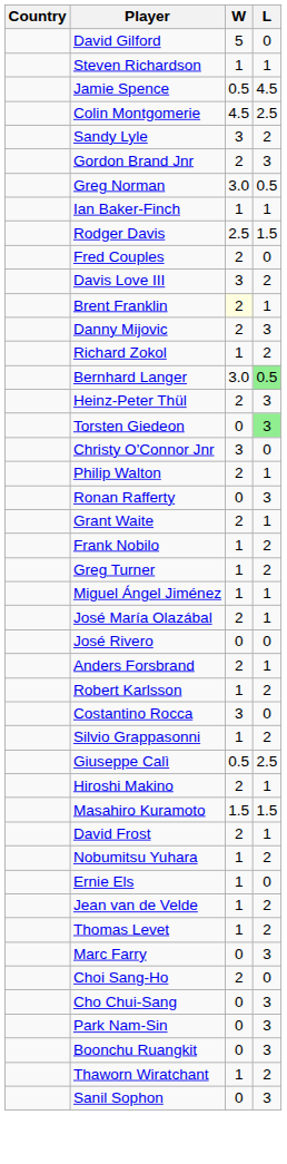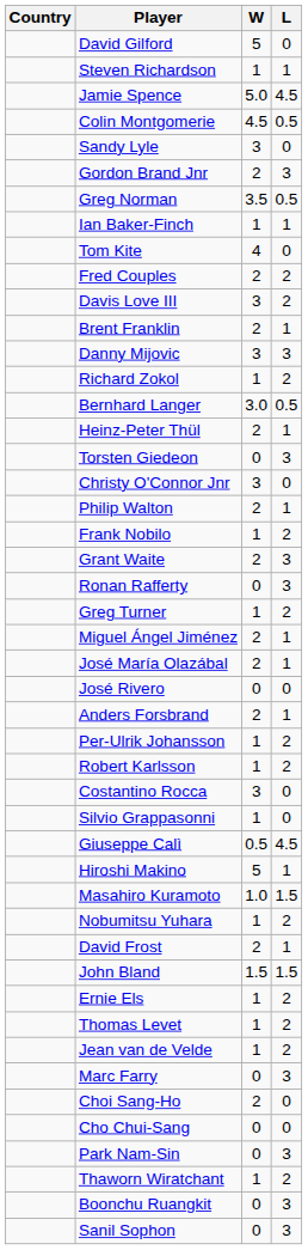 <table class="wikitable sortable">
 <tr>
 <th>Country</th>
 <th>Player</th>
 <th>W</th>
 <th>L</th>
 </tr>
 <tr>
 <td></td>
 <td><a href='#'>David Gilford</a></td>
 <td align=center>5</td>
 <td align=center>0</td>
 </tr>
 <tr>
 <td></td>
 <td><a href='#'>Steven Richardson</a></td>
 <td align=center>1</td>
 <td align=center>1</td>
 </tr>
 <tr>
 <td></td>
 <td><a href='#'>Jamie Spence</a></td>
-<td align=center>0.5</td>
+<td align=center>5.0</td>
 <td align=center>4.5</td>
 </tr>
 <tr>
 <td></td>
 <td><a href='#'>Colin Montgomerie</a></td>
 <td align=center>4.5</td>
-<td align=center>2.5</td>
+<td align=center>0.5</td>
 </tr>
 <tr>
 <td></td>
 <td><a href='#'>Sandy Lyle</a></td>
 <td align=center>3</td>
-<td align=center>2</td>
+<td align=center>0</td>
 </tr>
 <tr>
 <td></td>
 <td><a href='#'>Gordon Brand Jnr</a></td>
 <td align=center>2</td>
 <td align=center>3</td>
 </tr>
 <tr>
 <td></td>
 <td><a href='#'>Greg Norman</a></td>
-<td align=center>3.0</td>
+<td align=center>3.5</td>
 <td align=center>0.5</td>
 </tr>
 <tr>
 <td></td>
 <td><a href='#'>Ian Baker-Finch</a></td>
 <td align=center>1</td>
 <td align=center>1</td>
 </tr>
 <tr>
 <td></td>
-<td><a href='#'>Rodger Davis</a></td>
-<td align=center>2.5</td>
-<td align=center>1.5</td>
+<td><a href='#'>Tom Kite</a></td>
+<td align=center>4</td>
+<td align=center>0</td>
 </tr>
 <tr>
 <td></td>
 <td><a href='#'>Fred Couples</a></td>
 <td align=center>2</td>
-<td align=center>0</td>
+<td align=center>2</td>
 </tr>
 <tr>
 <td></td>
 <td><a href='#'>Davis Love III</a></td>
 <td align=center>3</td>
 <td align=center>2</td>
 </tr>
 <tr>
 <td></td>
 <td><a href='#'>Brent Franklin</a></td>
-<td align=center style="background: lightyellow;">2</td>
+<td align=center>2</td>
 <td align=center>1</td>
 </tr>
 <tr>
 <td></td>
 <td><a href='#'>Danny Mijovic</a></td>
-<td align=center>2</td>
+<td align=center>3</td>
 <td align=center>3</td>
 </tr>
 <tr>
 <td></td>
 <td><a href='#'>Richard Zokol</a></td>
 <td align=center>1</td>
 <td align=center>2</td>
 </tr>
 <tr>
 <td></td>
 <td><a href='#'>Bernhard Langer</a></td>
 <td align=center>3.0</td>
-<td align=center style="background: lightgreen;">0.5</td>
+<td align=center>0.5</td>
 </tr>
 <tr>
 <td></td>
 <td><a href='#'>Heinz-Peter Thül</a></td>
 <td align=center>2</td>
-<td align=center>3</td>
+<td align=center>1</td>
 </tr>
 <tr>
 <td></td>
 <td><a href='#'>Torsten Giedeon</a></td>
 <td align=center>0</td>
-<td align=center style="background: lightgreen;">3</td>
+<td align=center>3</td>
 </tr>
 <tr>
 <td></td>
 <td><a href='#'>Christy O'Connor Jnr</a></td>
 <td align=center>3</td>
 <td align=center>0</td>
 </tr>
 <tr>
 <td></td>
 <td><a href='#'>Philip Walton</a></td>
 <td align=center>2</td>
 <td align=center>1</td>
 </tr>
 <tr>
 <td></td>
-<td><a href='#'>Ronan Rafferty</a></td>
-<td align=center>0</td>
-<td align=center>3</td>
+<td><a href='#'>Frank Nobilo</a></td>
+<td align=center>1</td>
+<td align=center>2</td>
 </tr>
 <tr>
 <td></td>
 <td><a href='#'>Grant Waite</a></td>
 <td align=center>2</td>
-<td align=center>1</td>
+<td align=center>3</td>
 </tr>
 <tr>
 <td></td>
-<td><a href='#'>Frank Nobilo</a></td>
-<td align=center>1</td>
-<td align=center>2</td>
+<td><a href='#'>Ronan Rafferty</a></td>
+<td align=center>0</td>
+<td align=center>3</td>
 </tr>
 <tr>
 <td></td>
 <td><a href='#'>Greg Turner</a></td>
 <td align=center>1</td>
 <td align=center>2</td>
 </tr>
 <tr>
 <td></td>
 <td><a href='#'>Miguel Ángel Jiménez</a></td>
-<td align=center>1</td>
+<td align=center>2</td>
 <td align=center>1</td>
 </tr>
 <tr>
 <td></td>
 <td><a href='#'>José María Olazábal</a></td>
 <td align=center>2</td>
 <td align=center>1</td>
 </tr>
 <tr>
 <td></td>
 <td><a href='#'>José Rivero</a></td>
 <td align=center>0</td>
 <td align=center>0</td>
 </tr>
 <tr>
 <td></td>
 <td><a href='#'>Anders Forsbrand</a></td>
 <td align=center>2</td>
 <td align=center>1</td>
 </tr>
 <tr>
 <td></td>
+<td><a href='#'>Per-Ulrik Johansson</a></td>
+<td align=center>1</td>
+<td align=center>2</td>
+</tr>
+<tr>
+<td></td>
 <td><a href='#'>Robert Karlsson</a></td>
 <td align=center>1</td>
 <td align=center>2</td>
 </tr>
 <tr>
 <td></td>
 <td><a href='#'>Costantino Rocca</a></td>
 <td align=center>3</td>
 <td align=center>0</td>
 </tr>
 <tr>
 <td></td>
 <td><a href='#'>Silvio Grappasonni</a></td>
 <td align=center>1</td>
-<td align=center>2</td>
+<td align=center>0</td>
 </tr>
 <tr>
 <td></td>
 <td><a href='#'>Giuseppe Calì</a></td>
 <td align=center>0.5</td>
-<td align=center>2.5</td>
+<td align=center>4.5</td>
 </tr>
 <tr>
 <td></td>
 <td><a href='#'>Hiroshi Makino</a></td>
-<td align=center>2</td>
+<td align=center>5</td>
 <td align=center>1</td>
 </tr>
 <tr>
 <td></td>
 <td><a href='#'>Masahiro Kuramoto</a></td>
+<td align=center>1.0</td>
 <td align=center>1.5</td>
-<td align=center>1.5</td>
+</tr>
+<tr>
+<td></td>
+<td><a href='#'>Nobumitsu Yuhara</a></td>
+<td align=center>1</td>
+<td align=center>2</td>
 </tr>
 <tr>
 <td></td>
 <td><a href='#'>David Frost</a></td>
 <td align=center>2</td>
 <td align=center>1</td>
 </tr>
 <tr>
 <td></td>
-<td><a href='#'>Nobumitsu Yuhara</a></td>
-<td align=center>1</td>
-<td align=center>2</td>
+<td><a href='#'>John Bland</a></td>
+<td align=center>1.5</td>
+<td align=center>1.5</td>
 </tr>
 <tr>
 <td></td>
 <td><a href='#'>Ernie Els</a></td>
-<td align=center>1</td>
-<td align=center>0</td>
-</tr>
-<tr>
-<td></td>
-<td><a href='#'>Jean van de Velde</a></td>
 <td align=center>1</td>
 <td align=center>2</td>
 </tr>
 <tr>
 <td></td>
 <td><a href='#'>Thomas Levet</a></td>
+<td align=center>1</td>
+<td align=center>2</td>
+</tr>
+<tr>
+<td></td>
+<td><a href='#'>Jean van de Velde</a></td>
 <td align=center>1</td>
 <td align=center>2</td>
 </tr>
 <tr>
 <td></td>
 <td><a href='#'>Marc Farry</a></td>
 <td align=center>0</td>
 <td align=center>3</td>
 </tr>
 <tr>
 <td></td>
 <td><a href='#'>Choi Sang-Ho</a></td>
 <td align=center>2</td>
 <td align=center>0</td>
 </tr>
 <tr>
 <td></td>
 <td><a href='#'>Cho Chui-Sang</a></td>
 <td align=center>0</td>
-<td align=center>3</td>
+<td align=center>0</td>
 </tr>
 <tr>
 <td></td>
 <td><a href='#'>Park Nam-Sin</a></td>
-<td align=center>0</td>
-<td align=center>3</td>
-</tr>
-<tr>
-<td></td>
-<td><a href='#'>Boonchu Ruangkit</a></td>
 <td align=center>0</td>
 <td align=center>3</td>
 </tr>
 <tr>
 <td></td>
 <td><a href='#'>Thaworn Wiratchant</a></td>
 <td align=center>1</td>
 <td align=center>2</td>
 </tr>
 <tr>
 <td></td>
+<td><a href='#'>Boonchu Ruangkit</a></td>
+<td align=center>0</td>
+<td align=center>3</td>
+</tr>
+<tr>
+<td></td>
 <td><a href='#'>Sanil Sophon</a></td>
 <td align=center>0</td>
 <td align=center>3</td>
 </tr>
 </table>
